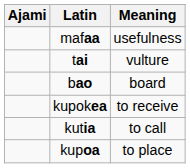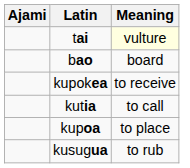 <table class="wikitable" style="text-align:center;">
 <tr>
 <th>Ajami</th>
 <th>Latin</th>
 <th>Meaning</th>
 </tr>
 <tr>
 <td><span></span></td>
-<td>maf<strong>aa</strong></td>
-<td>usefulness</td>
-</tr>
-<tr>
-<td><span></span></td>
 <td>t<strong>ai</strong></td>
-<td>vulture</td>
+<td style="background: lightyellow;">vulture</td>
 </tr>
 <tr>
 <td><span></span></td>
 <td>b<strong>ao</strong></td>
 <td>board</td>
 </tr>
 <tr>
 <td><span></span></td>
 <td>kupok<strong>ea</strong></td>
 <td>to receive</td>
 </tr>
 <tr>
 <td><span></span></td>
 <td>kut<strong>ia</strong></td>
 <td>to call</td>
 </tr>
 <tr>
 <td><span></span></td>
 <td>kup<strong>oa</strong></td>
 <td>to place</td>
 </tr>
+<tr>
+<td><span></span></td>
+<td>kusug<strong>ua</strong></td>
+<td>to rub</td>
+</tr>
 </table>
